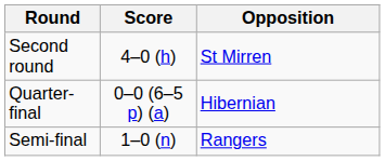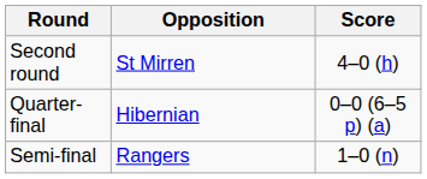 <table class="wikitable" style="text-align:left">
 <tr>
 <th width=80>Round</th>
+<th width=160>Opposition</th>
 <th width=80>Score</th>
-<th width=160>Opposition</th>
 </tr>
 <tr>
 <td>Second round</td>
+<td><a href='#'>St Mirren</a></td>
 <td align=center>4–0 (<a href='#'>h</a>)</td>
-<td><a href='#'>St Mirren</a></td>
 </tr>
 <tr>
 <td>Quarter-final</td>
+<td><a href='#'>Hibernian</a></td>
 <td align=center>0–0  (6–5 <a href='#'>p</a>) (<a href='#'>a</a>)</td>
-<td><a href='#'>Hibernian</a></td>
 </tr>
 <tr>
 <td>Semi-final</td>
+<td><a href='#'>Rangers</a></td>
 <td align=center>1–0 (<a href='#'>n</a>)</td>
-<td><a href='#'>Rangers</a></td>
 </tr>
 </table>
